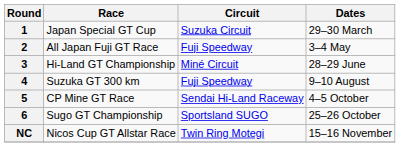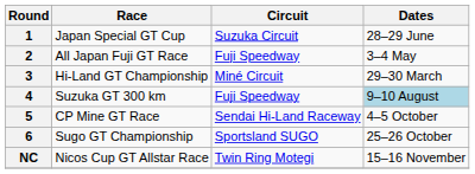 <table class="wikitable" style="font-size: 85%;">
 <tr>
 <th>Round</th>
 <th>Race</th>
 <th>Circuit</th>
 <th>Dates</th>
 </tr>
 <tr>
 <th>1</th>
 <td>Japan Special GT Cup</td>
 <td> <a href='#'>Suzuka Circuit</a></td>
-<td>29–30 March</td>
+<td>28–29 June</td>
 </tr>
 <tr>
 <th>2</th>
 <td>All Japan Fuji GT Race</td>
 <td> <a href='#'>Fuji Speedway</a></td>
 <td>3–4 May</td>
 </tr>
 <tr>
 <th>3</th>
 <td>Hi-Land GT Championship</td>
 <td> <a href='#'>Miné Circuit</a></td>
-<td>28–29 June</td>
+<td>29–30 March</td>
 </tr>
 <tr>
 <th>4</th>
 <td>Suzuka GT 300 km</td>
 <td> <a href='#'>Fuji Speedway</a></td>
-<td>9–10 August</td>
+<td style="background: lightblue;">9–10 August</td>
 </tr>
 <tr>
 <th>5</th>
 <td>CP Mine GT Race</td>
 <td> <a href='#'>Sendai Hi-Land Raceway</a></td>
 <td>4–5 October</td>
 </tr>
 <tr>
 <th>6</th>
 <td>Sugo GT Championship</td>
 <td> <a href='#'>Sportsland SUGO</a></td>
 <td>25–26 October</td>
 </tr>
 <tr>
 <th>NC</th>
 <td>Nicos Cup GT Allstar Race</td>
 <td> <a href='#'>Twin Ring Motegi</a></td>
 <td>15–16 November</td>
 </tr>
 <tr>
 </tr>
 </table>
